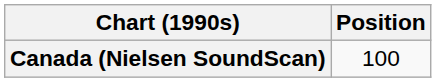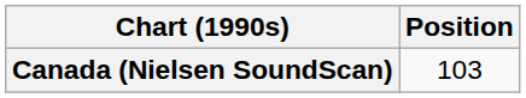 <table class="wikitable plainrowheaders">
 <tr>
 <th scope="col">Chart (1990s)</th>
 <th scope="col">Position</th>
 </tr>
 <tr>
 <th scope="row">Canada (Nielsen SoundScan)</th>
-<td align=center>100</td>
+<td align=center>103</td>
 </tr>
 </table>
